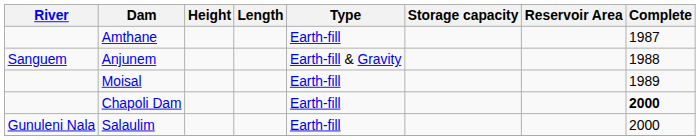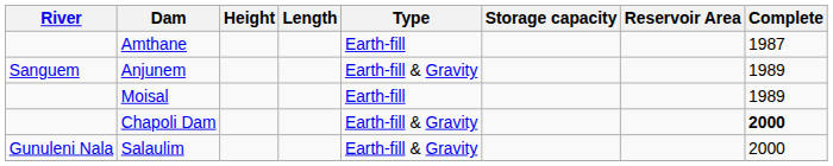 <table class="wikitable sortable" style="font-size: 95%;">
 <tr>
 <th><a href='#'>River</a></th>
 <th>Dam</th>
 <th>Height</th>
 <th>Length</th>
 <th>Type</th>
 <th>Storage capacity</th>
 <th>Reservoir Area</th>
 <th>Complete</th>
 </tr>
 <tr>
 <td></td>
 <td><a href='#'>Amthane</a></td>
 <td></td>
 <td></td>
 <td><a href='#'>Earth-fill</a></td>
 <td></td>
 <td></td>
 <td>1987</td>
 </tr>
 <tr>
 <td><a href='#'>Sanguem</a></td>
 <td><a href='#'>Anjunem</a></td>
 <td></td>
 <td></td>
 <td><a href='#'>Earth-fill</a> & <a href='#'>Gravity</a></td>
 <td></td>
 <td></td>
-<td>1988</td>
+<td>1989</td>
 </tr>
 <tr>
 <td></td>
 <td><a href='#'>Moisal</a></td>
 <td></td>
 <td></td>
 <td><a href='#'>Earth-fill</a></td>
 <td></td>
 <td></td>
 <td>1989</td>
 </tr>
 <tr>
 <td></td>
 <td><a href='#'>Chapoli Dam</a></td>
 <td></td>
 <td></td>
-<td><a href='#'>Earth-fill</a></td>
+<td><a href='#'>Earth-fill</a> & <a href='#'>Gravity</a></td>
 <td></td>
 <td></td>
 <td><strong>2000</strong></td>
 </tr>
 <tr>
 <td><a href='#'>Gunuleni Nala</a></td>
 <td><a href='#'>Salaulim</a></td>
 <td></td>
 <td></td>
-<td><a href='#'>Earth-fill</a></td>
+<td><a href='#'>Earth-fill</a> & <a href='#'>Gravity</a></td>
 <td></td>
 <td></td>
 <td>2000</td>
 </tr>
 <tr>
 </tr>
 </table>
